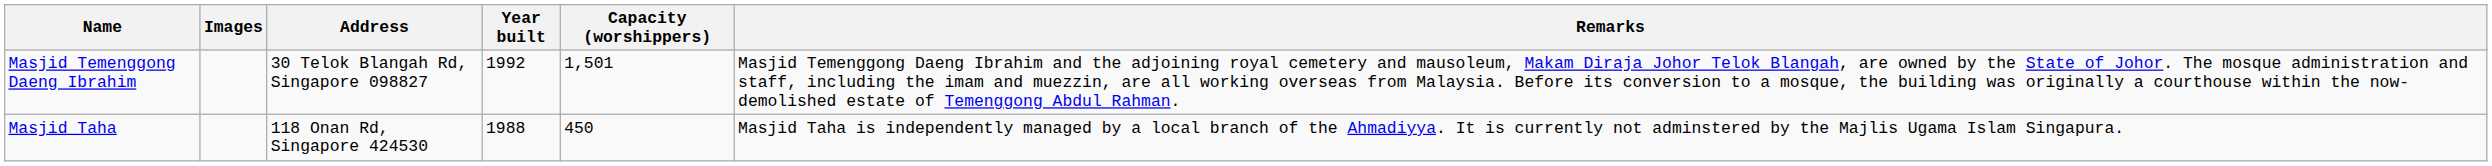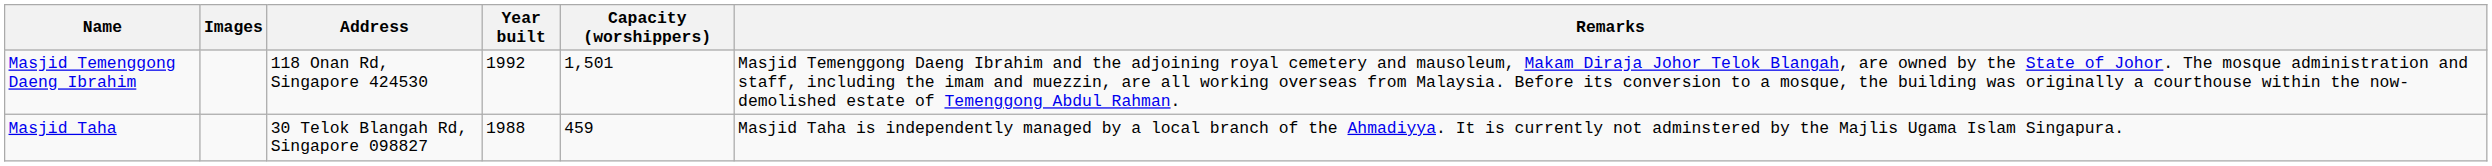 <table class="wikitable sortable">
 <tr>
 <th>Name</th>
 <th class="unsortable">Images</th>
 <th>Address</th>
 <th>Year built</th>
 <th>Capacity (worshippers)</th>
 <th class="unsortable">Remarks</th>
 </tr>
 <tr valign="top">
 <td><a href='#'>Masjid Temenggong Daeng Ibrahim</a></td>
 <td></td>
-<td>30 Telok Blangah Rd, Singapore 098827</td>
+<td>118 Onan Rd, Singapore 424530</td>
 <td>1992</td>
 <td>1,501</td>
 <td>Masjid Temenggong Daeng Ibrahim and the adjoining royal cemetery and mausoleum, <a href='#'>Makam Diraja Johor Telok Blangah</a>, are owned by the <a href='#'>State of Johor</a>. The mosque administration and staff, including the imam and muezzin, are all working overseas from Malaysia. Before its conversion to a mosque, the building was originally a courthouse within the now-demolished estate of <a href='#'>Temenggong Abdul Rahman</a>.</td>
 </tr>
 <tr valign="top">
 <td><a href='#'>Masjid Taha</a></td>
 <td></td>
-<td>118 Onan Rd, Singapore 424530</td>
+<td>30 Telok Blangah Rd, Singapore 098827</td>
 <td>1988</td>
-<td>450</td>
+<td>459</td>
 <td>Masjid Taha is independently managed by a local branch of the <a href='#'>Ahmadiyya</a>. It is currently not adminstered by the Majlis Ugama Islam Singapura.</td>
 </tr>
 </table>
